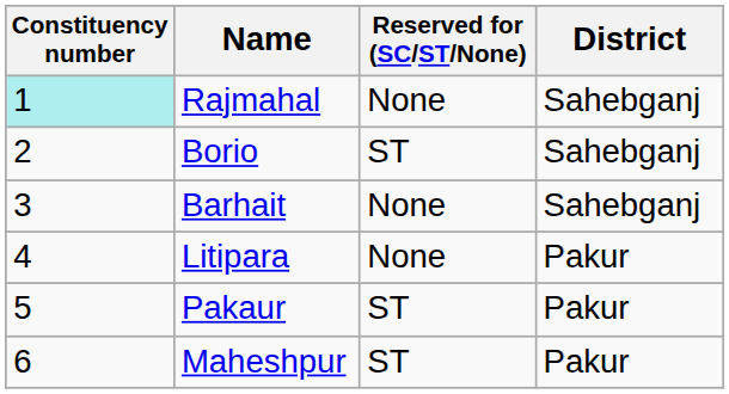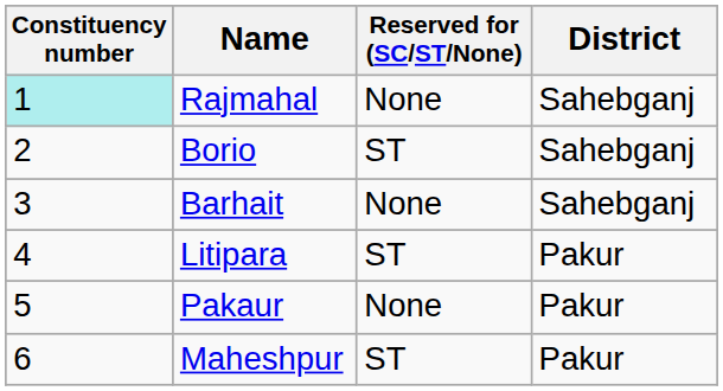 <table class="wikitable" width="350px">
 <tr>
 <th width="50px" style="font-size:75%">Constituency number</th>
 <th width="150px">Name</th>
 <th width="150px" style="font-size:75%">Reserved for (<a href='#'>SC</a>/<a href='#'>ST</a>/None)</th>
 <th width="250px">District</th>
 </tr>
 <tr>
 <td style="background: paleturquoise;">1</td>
 <td><a href='#'>Rajmahal</a></td>
 <td>None</td>
 <td>Sahebganj</td>
 </tr>
 <tr>
 <td>2</td>
 <td><a href='#'>Borio</a></td>
 <td>ST</td>
 <td>Sahebganj</td>
 </tr>
 <tr>
 <td>3</td>
 <td><a href='#'>Barhait</a></td>
 <td>None</td>
 <td>Sahebganj</td>
 </tr>
 <tr>
 <td>4</td>
 <td><a href='#'>Litipara</a></td>
-<td>None</td>
+<td>ST</td>
 <td>Pakur</td>
 </tr>
 <tr>
 <td>5</td>
 <td><a href='#'>Pakaur</a></td>
-<td>ST</td>
+<td>None</td>
 <td>Pakur</td>
 </tr>
 <tr>
 <td>6</td>
 <td><a href='#'>Maheshpur</a></td>
 <td>ST</td>
 <td>Pakur</td>
 </tr>
 </table>
